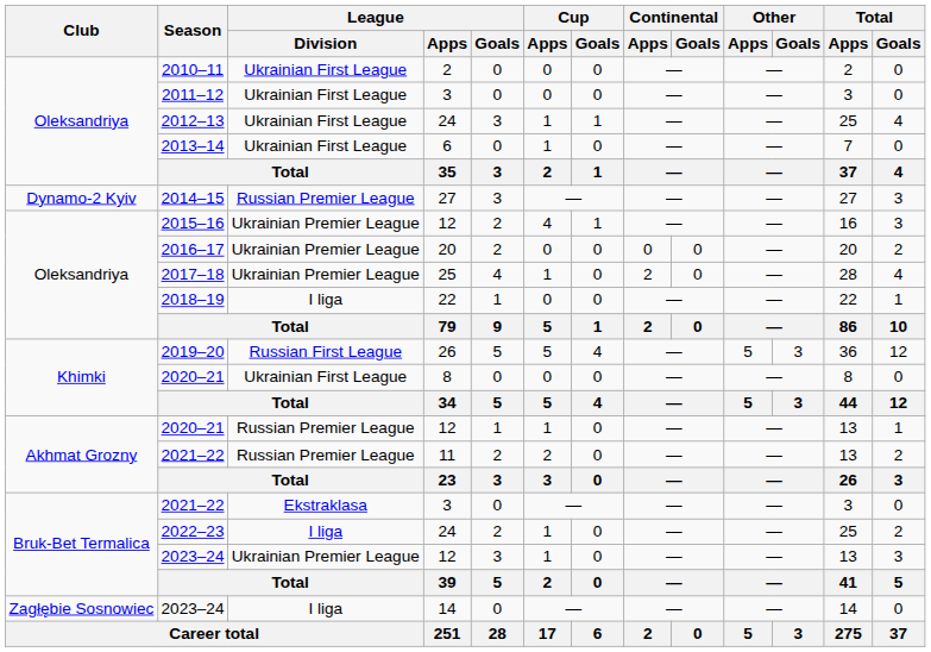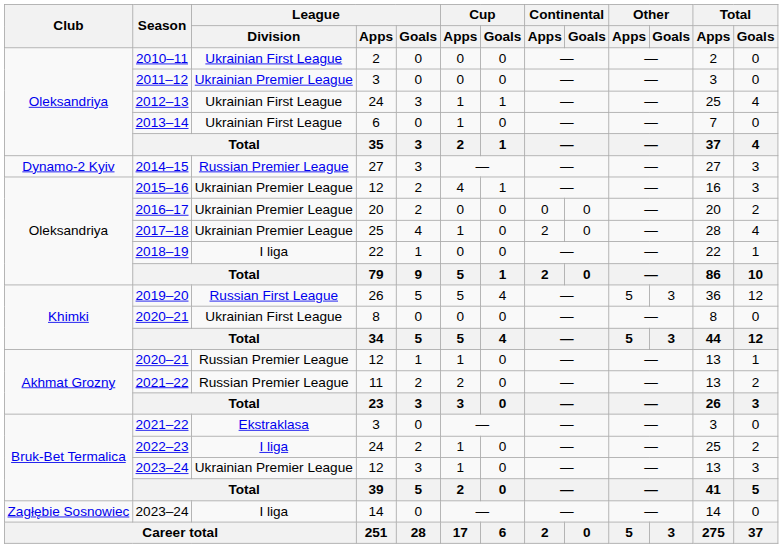 <table class="wikitable" style="text-align: center;">
 <tr>
 <th rowspan=2>Club</th>
 <th rowspan=2>Season</th>
 <th colspan=3>League</th>
 <th colspan=2>Cup</th>
 <th colspan=2>Continental</th>
 <th colspan=2>Other</th>
 <th colspan=2>Total</th>
 </tr>
 <tr>
 <th>Division</th>
 <th>Apps</th>
 <th>Goals</th>
 <th>Apps</th>
 <th>Goals</th>
 <th>Apps</th>
 <th>Goals</th>
 <th>Apps</th>
 <th>Goals</th>
 <th>Apps</th>
 <th>Goals</th>
 </tr>
 <tr>
 <td rowspan="5"><a href='#'>Oleksandriya</a></td>
 <td><a href='#'>2010–11</a></td>
 <td><a href='#'>Ukrainian First League</a></td>
 <td>2</td>
 <td>0</td>
 <td>0</td>
 <td>0</td>
 <td colspan=2>—</td>
 <td colspan=2>—</td>
 <td>2</td>
 <td>0</td>
 </tr>
 <tr>
 <td><a href='#'>2011–12</a></td>
-<td>Ukrainian First League</td>
+<td><a href='#'>Ukrainian Premier League</a></td>
 <td>3</td>
 <td>0</td>
 <td>0</td>
 <td>0</td>
 <td colspan=2>—</td>
 <td colspan=2>—</td>
 <td>3</td>
 <td>0</td>
 </tr>
 <tr>
 <td><a href='#'>2012–13</a></td>
 <td>Ukrainian First League</td>
 <td>24</td>
 <td>3</td>
 <td>1</td>
 <td>1</td>
 <td colspan=2>—</td>
 <td colspan=2>—</td>
 <td>25</td>
 <td>4</td>
 </tr>
 <tr>
 <td><a href='#'>2013–14</a></td>
 <td>Ukrainian First League</td>
 <td>6</td>
 <td>0</td>
 <td>1</td>
 <td>0</td>
 <td colspan=2>—</td>
 <td colspan=2>—</td>
 <td>7</td>
 <td>0</td>
 </tr>
 <tr>
 <th colspan=2>Total</th>
 <th>35</th>
 <th>3</th>
 <th>2</th>
 <th>1</th>
 <th colspan=2>—</th>
 <th colspan=2>—</th>
 <th>37</th>
 <th>4</th>
 </tr>
 <tr>
 <td><a href='#'>Dynamo-2 Kyiv</a></td>
 <td><a href='#'>2014–15</a></td>
 <td><a href='#'>Russian Premier League</a></td>
 <td>27</td>
 <td>3</td>
 <td colspan=2>—</td>
 <td colspan=2>—</td>
 <td colspan=2>—</td>
 <td>27</td>
 <td>3</td>
 </tr>
 <tr>
 <td rowspan="5">Oleksandriya</td>
 <td><a href='#'>2015–16</a></td>
 <td>Ukrainian Premier League</td>
 <td>12</td>
 <td>2</td>
 <td>4</td>
 <td>1</td>
 <td colspan=2>—</td>
 <td colspan=2>—</td>
 <td>16</td>
 <td>3</td>
 </tr>
 <tr>
 <td><a href='#'>2016–17</a></td>
 <td>Ukrainian Premier League</td>
 <td>20</td>
 <td>2</td>
 <td>0</td>
 <td>0</td>
 <td>0</td>
 <td>0</td>
 <td colspan=2>—</td>
 <td>20</td>
 <td>2</td>
 </tr>
 <tr>
 <td><a href='#'>2017–18</a></td>
 <td>Ukrainian Premier League</td>
 <td>25</td>
 <td>4</td>
 <td>1</td>
 <td>0</td>
 <td>2</td>
 <td>0</td>
 <td colspan=2>—</td>
 <td>28</td>
 <td>4</td>
 </tr>
 <tr>
 <td><a href='#'>2018–19</a></td>
 <td>I liga</td>
 <td>22</td>
 <td>1</td>
 <td>0</td>
 <td>0</td>
 <td colspan=2>—</td>
 <td colspan=2>—</td>
 <td>22</td>
 <td>1</td>
 </tr>
 <tr>
 <th colspan=2>Total</th>
 <th>79</th>
 <th>9</th>
 <th>5</th>
 <th>1</th>
 <th>2</th>
 <th>0</th>
 <th colspan=2>—</th>
 <th>86</th>
 <th>10</th>
 </tr>
 <tr>
 <td rowspan="3"><a href='#'>Khimki</a></td>
 <td><a href='#'>2019–20</a></td>
 <td><a href='#'>Russian First League</a></td>
 <td>26</td>
 <td>5</td>
 <td>5</td>
 <td>4</td>
 <td colspan=2>—</td>
 <td>5</td>
 <td>3</td>
 <td>36</td>
 <td>12</td>
 </tr>
 <tr>
 <td><a href='#'>2020–21</a></td>
 <td>Ukrainian First League</td>
 <td>8</td>
 <td>0</td>
 <td>0</td>
 <td>0</td>
 <td colspan=2>—</td>
 <td colspan=2>—</td>
 <td>8</td>
 <td>0</td>
 </tr>
 <tr>
 <th colspan=2>Total</th>
 <th>34</th>
 <th>5</th>
 <th>5</th>
 <th>4</th>
 <th colspan=2>—</th>
 <th>5</th>
 <th>3</th>
 <th>44</th>
 <th>12</th>
 </tr>
 <tr>
 <td rowspan="3"><a href='#'>Akhmat Grozny</a></td>
 <td><a href='#'>2020–21</a></td>
 <td>Russian Premier League</td>
 <td>12</td>
 <td>1</td>
 <td>1</td>
 <td>0</td>
 <td colspan=2>—</td>
 <td colspan=2>—</td>
 <td>13</td>
 <td>1</td>
 </tr>
 <tr>
 <td><a href='#'>2021–22</a></td>
 <td>Russian Premier League</td>
 <td>11</td>
 <td>2</td>
 <td>2</td>
 <td>0</td>
 <td colspan=2>—</td>
 <td colspan=2>—</td>
 <td>13</td>
 <td>2</td>
 </tr>
 <tr>
 <th colspan=2>Total</th>
 <th>23</th>
 <th>3</th>
 <th>3</th>
 <th>0</th>
 <th colspan=2>—</th>
 <th colspan=2>—</th>
 <th>26</th>
 <th>3</th>
 </tr>
 <tr>
 <td rowspan="4"><a href='#'>Bruk-Bet Termalica</a></td>
 <td><a href='#'>2021–22</a></td>
 <td><a href='#'>Ekstraklasa</a></td>
 <td>3</td>
 <td>0</td>
 <td colspan=2>—</td>
 <td colspan=2>—</td>
 <td colspan=2>—</td>
 <td>3</td>
 <td>0</td>
 </tr>
 <tr>
 <td><a href='#'>2022–23</a></td>
 <td><a href='#'>I liga</a></td>
 <td>24</td>
 <td>2</td>
 <td>1</td>
 <td>0</td>
 <td colspan=2>—</td>
 <td colspan=2>—</td>
 <td>25</td>
 <td>2</td>
 </tr>
 <tr>
 <td><a href='#'>2023–24</a></td>
 <td>Ukrainian Premier League</td>
 <td>12</td>
 <td>3</td>
 <td>1</td>
 <td>0</td>
 <td colspan=2>—</td>
 <td colspan=2>—</td>
 <td>13</td>
 <td>3</td>
 </tr>
 <tr>
 <th colspan=2>Total</th>
 <th>39</th>
 <th>5</th>
 <th>2</th>
 <th>0</th>
 <th colspan=2>—</th>
 <th colspan=2>—</th>
 <th>41</th>
 <th>5</th>
 </tr>
 <tr>
 <td><a href='#'>Zagłębie Sosnowiec</a></td>
 <td>2023–24</td>
 <td>I liga</td>
 <td>14</td>
 <td>0</td>
 <td colspan=2>—</td>
 <td colspan=2>—</td>
 <td colspan=2>—</td>
 <td>14</td>
 <td>0</td>
 </tr>
 <tr>
 <th colspan=3>Career total</th>
 <th>251</th>
 <th>28</th>
 <th>17</th>
 <th>6</th>
 <th>2</th>
 <th>0</th>
 <th>5</th>
 <th>3</th>
 <th>275</th>
 <th>37</th>
 </tr>
 </table>
